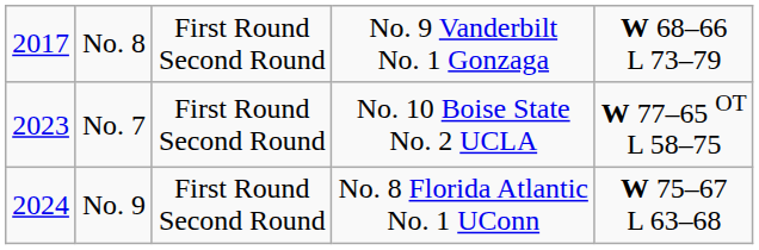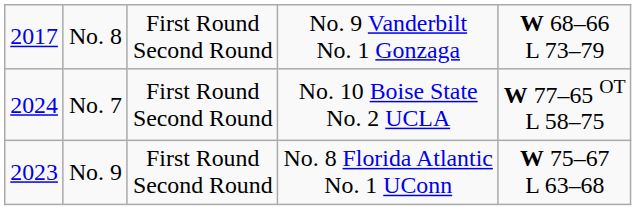 <table class="wikitable">
 <tr style="text-align:center;">
 <td><a href='#'>2017</a></td>
 <td>No. 8</td>
 <td>First Round<br>Second Round</td>
 <td>No. 9 <a href='#'>Vanderbilt</a><br>No. 1 <a href='#'>Gonzaga</a></td>
 <td><strong>W</strong> 68–66<br>L 73–79</td>
 </tr>
 <tr style="text-align:center;">
-<td><a href='#'>2023</a></td>
+<td><a href='#'>2024</a></td>
 <td>No. 7</td>
 <td>First Round<br>Second Round</td>
 <td>No. 10 <a href='#'>Boise State</a><br> No. 2 <a href='#'>UCLA</a></td>
 <td><strong>W</strong> 77–65 <sup>OT</sup><br>L 58–75</td>
 </tr>
 <tr style="text-align:center;">
-<td><a href='#'>2024</a></td>
+<td><a href='#'>2023</a></td>
 <td>No. 9</td>
 <td>First Round<br>Second Round</td>
 <td>No. 8 <a href='#'>Florida Atlantic</a><br>No. 1 <a href='#'>UConn</a></td>
 <td><strong>W</strong> 75–67<br> L 63–68</td>
 </tr>
 </table>
